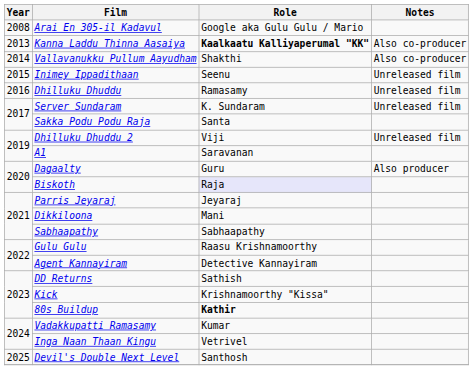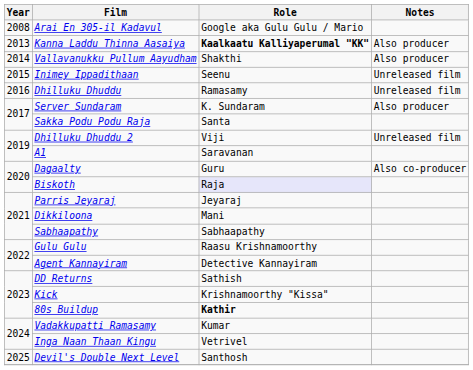 <table class="wikitable plainrowheaders sortable">
 <tr>
 <th>Year</th>
 <th>Film</th>
 <th>Role</th>
 <th class="unsortable">Notes</th>
 </tr>
 <tr>
 <td>2008</td>
 <td><em><a href='#'>Arai En 305-il Kadavul</a></em></td>
 <td>Google aka Gulu Gulu / Mario</td>
 <td></td>
 </tr>
 <tr>
 <td>2013</td>
 <td><em><a href='#'>Kanna Laddu Thinna Aasaiya</a> </em></td>
 <td><strong>Kaalkaatu Kalliyaperumal "KK"</strong></td>
-<td>Also co-producer</td>
+<td>Also producer</td>
 </tr>
 <tr>
 <td>2014</td>
 <td><em><a href='#'>Vallavanukku Pullum Aayudham</a></em></td>
 <td>Shakthi</td>
-<td>Also co-producer</td>
+<td>Also producer</td>
 </tr>
 <tr>
 <td>2015</td>
 <td><em><a href='#'>Inimey Ippadithaan</a></em></td>
 <td>Seenu</td>
 <td>Unreleased film</td>
 </tr>
 <tr>
 <td>2016</td>
 <td><em><a href='#'>Dhilluku Dhuddu</a></em></td>
 <td>Ramasamy</td>
 <td>Unreleased film</td>
 </tr>
 <tr>
 <td rowspan="2">2017</td>
 <td><em><a href='#'>Server Sundaram</a></em></td>
 <td>K. Sundaram</td>
-<td>Unreleased film</td>
+<td>Also producer</td>
 </tr>
 <tr>
 <td><em><a href='#'>Sakka Podu Podu Raja</a></em></td>
 <td>Santa</td>
 <td></td>
 </tr>
 <tr>
 <td rowspan="2">2019</td>
 <td><em><a href='#'>Dhilluku Dhuddu 2</a></em></td>
 <td>Viji</td>
 <td>Unreleased film</td>
 </tr>
 <tr>
 <td><em><a href='#'>A1</a></em></td>
 <td>Saravanan</td>
 <td></td>
 </tr>
 <tr>
 <td rowspan="2">2020</td>
 <td><em><a href='#'>Dagaalty</a></em></td>
 <td>Guru</td>
-<td>Also producer</td>
+<td>Also co-producer</td>
 </tr>
 <tr>
 <td><em><a href='#'>Biskoth</a></em></td>
 <td style="background: lavender;">Raja</td>
 <td></td>
 </tr>
 <tr>
 <td rowspan="3">2021</td>
 <td><em><a href='#'>Parris Jeyaraj</a></em></td>
 <td>Jeyaraj</td>
 <td></td>
 </tr>
 <tr>
 <td><em><a href='#'>Dikkiloona</a></em></td>
 <td>Mani</td>
 <td></td>
 </tr>
 <tr>
 <td><em><a href='#'>Sabhaapathy</a></em></td>
 <td>Sabhaapathy</td>
 <td></td>
 </tr>
 <tr>
 <td rowspan="2">2022</td>
 <td><em><a href='#'>Gulu Gulu</a></em></td>
 <td>Raasu Krishnamoorthy</td>
 <td></td>
 </tr>
 <tr>
 <td><em><a href='#'>Agent Kannayiram</a></em></td>
 <td>Detective Kannayiram</td>
 <td></td>
 </tr>
 <tr>
 <td rowspan="3">2023</td>
 <td><em><a href='#'>DD Returns</a></em></td>
 <td>Sathish</td>
 <td></td>
 </tr>
 <tr>
 <td><em><a href='#'>Kick</a></em></td>
 <td>Krishnamoorthy "Kissa"</td>
 <td></td>
 </tr>
 <tr>
 <td><em><a href='#'>80s Buildup</a></em></td>
 <td><strong>Kathir</strong></td>
 <td></td>
 </tr>
 <tr>
 <td rowspan="2">2024</td>
 <td><em><a href='#'>Vadakkupatti Ramasamy</a></em></td>
 <td>Kumar</td>
 <td></td>
 </tr>
 <tr>
 <td><em><a href='#'>Inga Naan Thaan Kingu</a></em></td>
 <td>Vetrivel</td>
 <td></td>
 </tr>
 <tr>
 <td>2025</td>
 <td><a href='#'><em>Devil's Double Next Level</em></a></td>
 <td>Santhosh</td>
 <td></td>
 </tr>
 <tr>
 </tr>
 </table>
